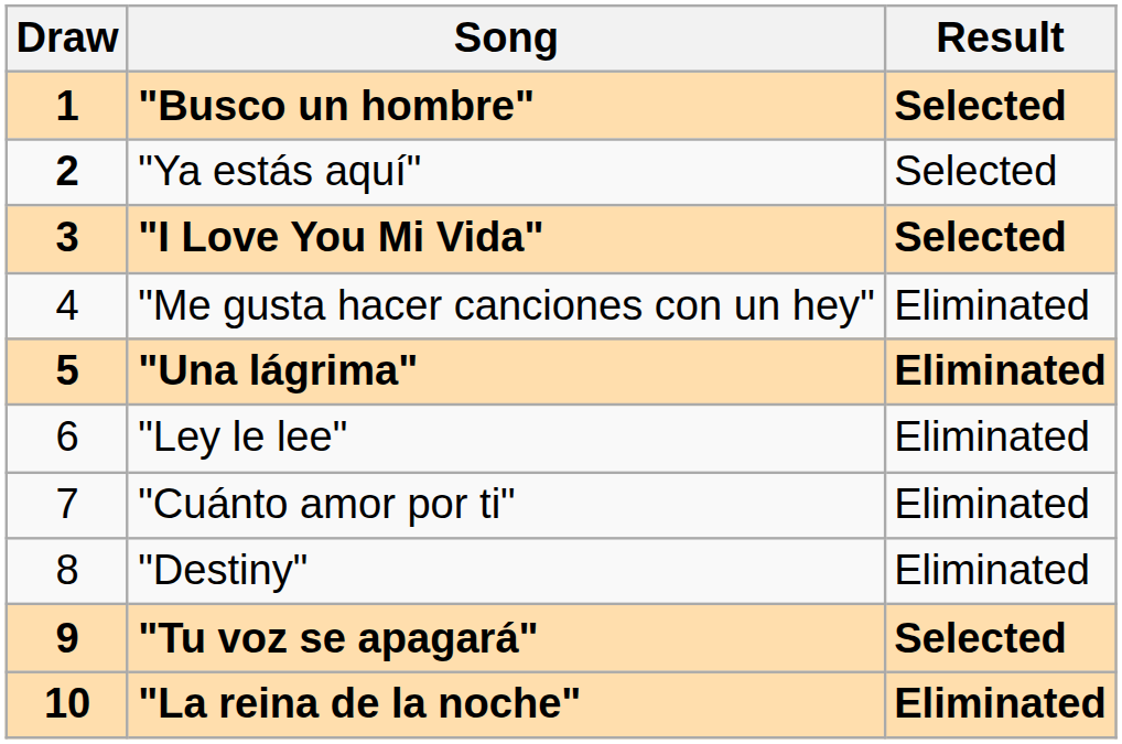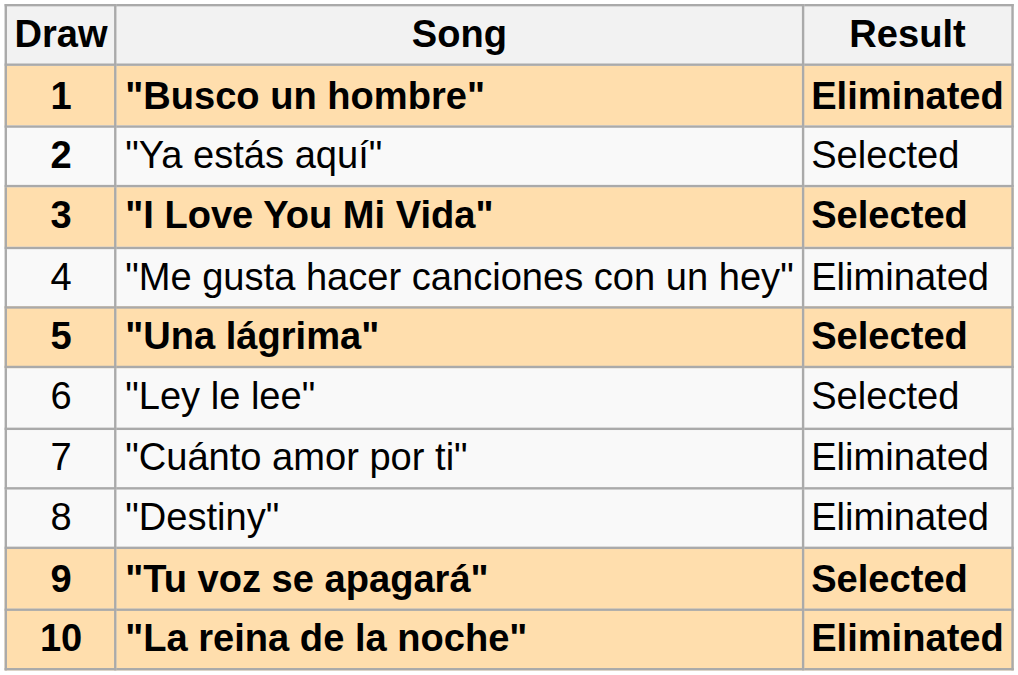 <table class="sortable wikitable" style="margin: 1em auto 1em auto; text-align:center;">
 <tr>
 <th>Draw</th>
 <th>Song</th>
 <th>Result</th>
 </tr>
 <tr style="font-weight:bold; background:navajowhite;">
 <td>1</td>
 <td align="left">"Busco un hombre"</td>
-<td align="left">Selected</td>
+<td align="left">Eliminated</td>
 </tr>
 <tr>
 <td><strong>2</strong></td>
 <td align="left">"Ya estás aquí"</td>
 <td align="left">Selected</td>
 </tr>
 <tr style="font-weight:bold; background:navajowhite;">
 <td>3</td>
 <td align="left">"I Love You Mi Vida"</td>
 <td align="left">Selected</td>
 </tr>
 <tr>
 <td>4</td>
 <td align="left">"Me gusta hacer canciones con un hey"</td>
 <td align="left">Eliminated</td>
 </tr>
 <tr style="font-weight:bold; background:navajowhite;">
 <td>5</td>
 <td align="left">"Una lágrima"</td>
-<td align="left">Eliminated</td>
+<td align="left">Selected</td>
 </tr>
 <tr>
 <td>6</td>
 <td align="left">"Ley le lee"</td>
-<td align="left">Eliminated</td>
+<td align="left">Selected</td>
 </tr>
 <tr>
 <td>7</td>
 <td align="left">"Cuánto amor por ti"</td>
 <td align="left">Eliminated</td>
 </tr>
 <tr>
 <td>8</td>
 <td align="left">"Destiny"</td>
 <td align="left">Eliminated</td>
 </tr>
 <tr style="font-weight:bold;background:navajowhite;">
 <td>9</td>
 <td align="left">"Tu voz se apagará"</td>
 <td align="left">Selected</td>
 </tr>
 <tr style="font-weight:bold; background:navajowhite;">
 <td>10</td>
 <td align="left">"La reina de la noche"</td>
 <td align="left">Eliminated</td>
 </tr>
 </table>
